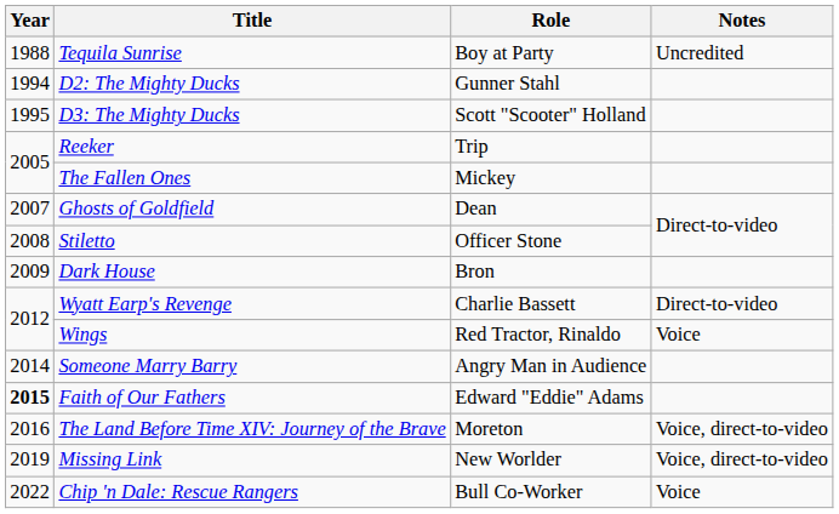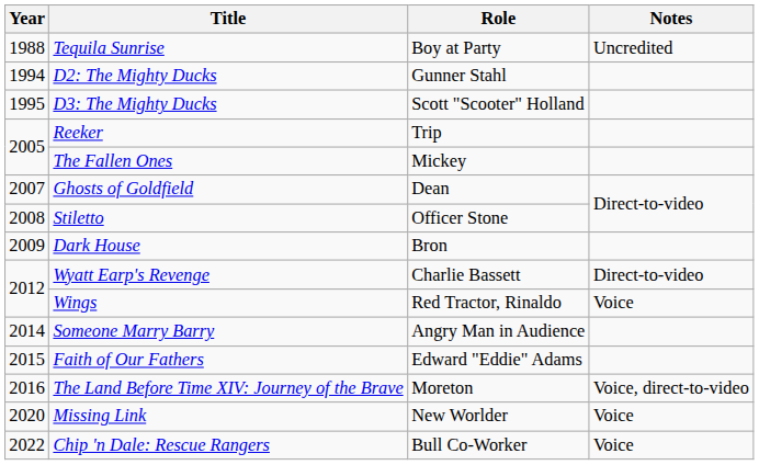 <table class="wikitable sortable">
 <tr>
 <th>Year</th>
 <th>Title</th>
 <th>Role</th>
 <th class="unsortable">Notes</th>
 </tr>
 <tr>
 <td>1988</td>
 <td><em><a href='#'>Tequila Sunrise</a></em></td>
 <td>Boy at Party</td>
 <td>Uncredited</td>
 </tr>
 <tr>
 <td>1994</td>
 <td><em><a href='#'>D2: The Mighty Ducks</a></em></td>
 <td>Gunner Stahl</td>
 <td></td>
 </tr>
 <tr>
 <td>1995</td>
 <td><em><a href='#'>D3: The Mighty Ducks</a></em></td>
 <td>Scott "Scooter" Holland</td>
 <td></td>
 </tr>
 <tr>
 <td rowspan="2">2005</td>
 <td><em><a href='#'>Reeker</a></em></td>
 <td>Trip</td>
 <td></td>
 </tr>
 <tr>
 <td><em><a href='#'>The Fallen Ones</a></em></td>
 <td>Mickey</td>
 <td></td>
 </tr>
 <tr>
 <td>2007</td>
 <td><em><a href='#'>Ghosts of Goldfield</a></em></td>
 <td>Dean</td>
 <td rowspan="2">Direct-to-video</td>
 </tr>
 <tr>
 <td>2008</td>
 <td><em><a href='#'>Stiletto</a></em></td>
 <td>Officer Stone</td>
 </tr>
 <tr>
 <td>2009</td>
 <td><em><a href='#'>Dark House</a></em></td>
 <td>Bron</td>
 <td></td>
 </tr>
 <tr>
 <td rowspan="2">2012</td>
 <td><em><a href='#'>Wyatt Earp's Revenge</a></em></td>
 <td>Charlie Bassett</td>
 <td>Direct-to-video</td>
 </tr>
 <tr>
 <td><em><a href='#'>Wings</a></em></td>
 <td>Red Tractor, Rinaldo</td>
 <td>Voice</td>
 </tr>
 <tr>
 <td>2014</td>
 <td><em><a href='#'>Someone Marry Barry</a></em></td>
 <td>Angry Man in Audience</td>
 <td></td>
 </tr>
 <tr>
-<td><strong>2015</strong></td>
+<td>2015</td>
 <td><em><a href='#'>Faith of Our Fathers</a></em></td>
 <td>Edward "Eddie" Adams</td>
 <td></td>
 </tr>
 <tr>
 <td>2016</td>
 <td><em><a href='#'>The Land Before Time XIV: Journey of the Brave</a></em></td>
 <td>Moreton</td>
 <td>Voice, direct-to-video</td>
 </tr>
 <tr>
-<td>2019</td>
+<td>2020</td>
 <td><em><a href='#'>Missing Link</a></em></td>
 <td>New Worlder</td>
-<td>Voice, direct-to-video</td>
+<td>Voice</td>
 </tr>
 <tr>
 <td>2022</td>
 <td><em><a href='#'>Chip 'n Dale: Rescue Rangers</a></em></td>
 <td>Bull Co-Worker</td>
 <td>Voice</td>
 </tr>
 </table>
